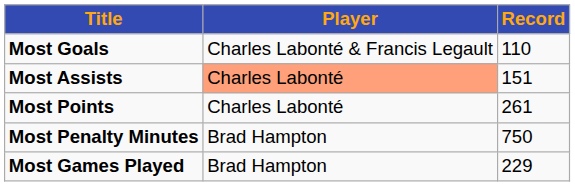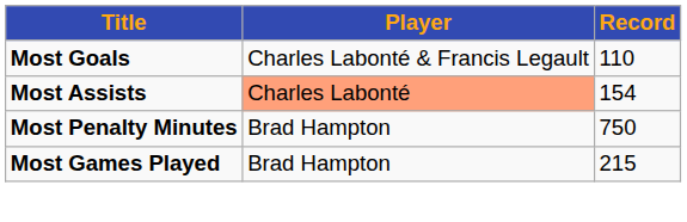 <table class="wikitable">
 <tr align="center" style="color: #FFA812" bgcolor="#324AB2">
 <td><strong>Title</strong></td>
 <td><strong>Player</strong></td>
 <td><strong>Record</strong></td>
 </tr>
 <tr>
 <td><strong>Most Goals</strong></td>
 <td>Charles Labonté & Francis Legault</td>
 <td>110</td>
 </tr>
 <tr>
 <td><strong>Most Assists</strong></td>
 <td style="background: lightsalmon;">Charles Labonté</td>
-<td>151</td>
-</tr>
-<tr>
-<td><strong>Most Points</strong></td>
-<td>Charles Labonté</td>
-<td>261</td>
+<td>154</td>
 </tr>
 <tr>
 <td><strong>Most Penalty Minutes</strong></td>
 <td>Brad Hampton</td>
 <td>750</td>
 </tr>
 <tr>
 <td><strong>Most Games Played</strong></td>
 <td>Brad Hampton</td>
-<td>229</td>
+<td>215</td>
 </tr>
 </table>
